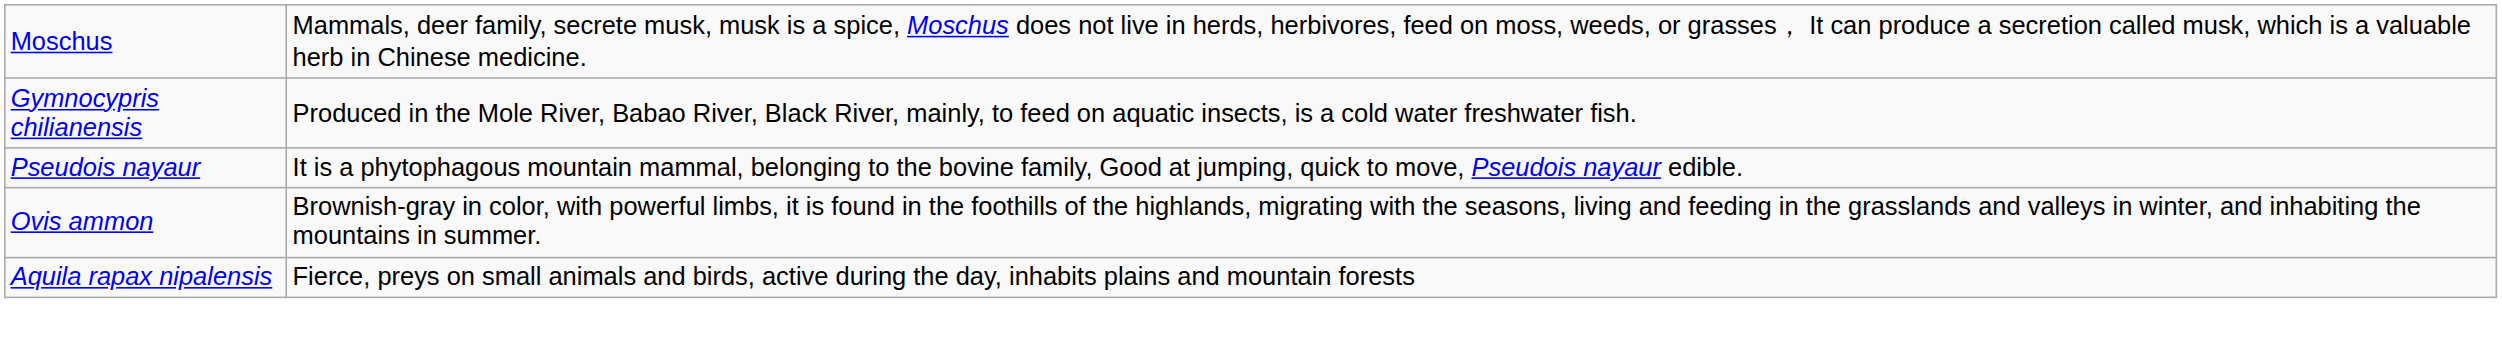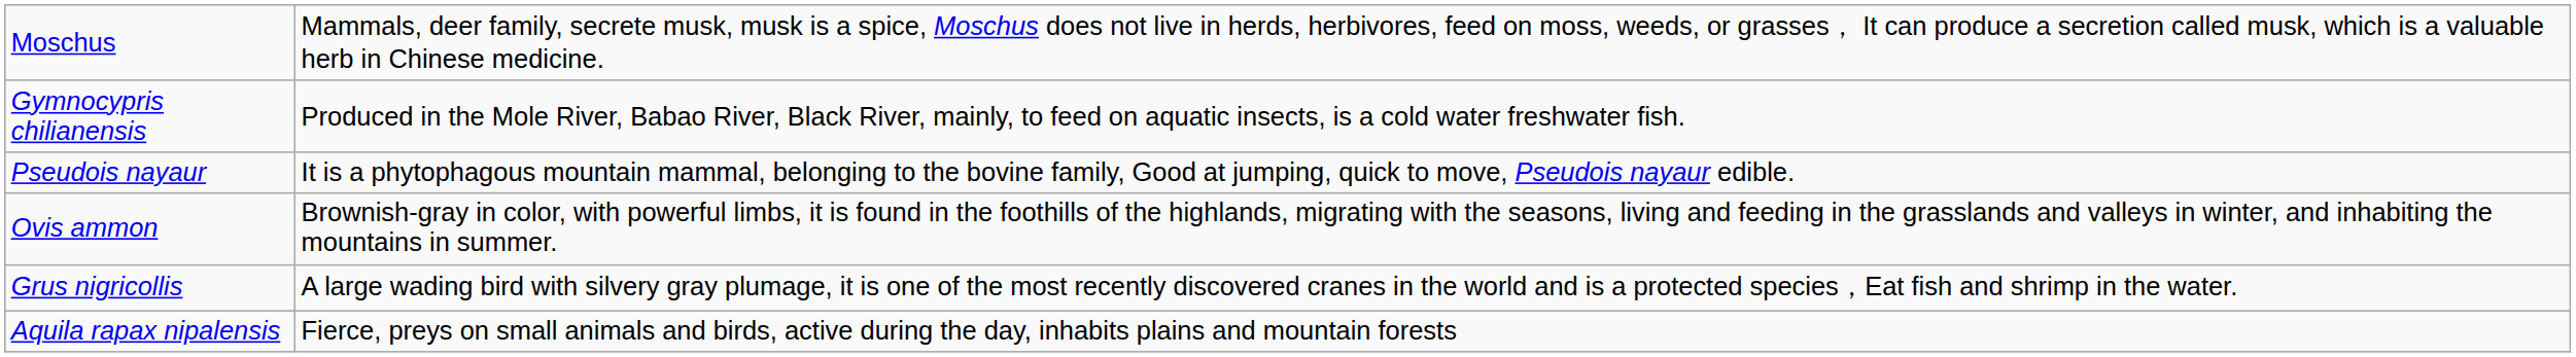 <table class="wikitable">
 <tr>
 <td><a href='#'>Moschus</a></td>
 <td>Mammals, deer family, secrete musk, musk is a spice, <em><a href='#'>Moschus</a></em> does not live in herds, herbivores, feed on moss, weeds, or grasses， It can produce a secretion called musk, which is a valuable herb in Chinese medicine.</td>
 </tr>
 <tr>
 <td><em><a href='#'>Gymnocypris chilianensis</a></em></td>
 <td>Produced in the Mole River, Babao River, Black River, mainly, to feed on aquatic insects, is a cold water freshwater fish.</td>
 </tr>
 <tr>
 <td><em><a href='#'>Pseudois nayaur</a></em></td>
 <td>It is a phytophagous mountain mammal, belonging to the bovine family, Good at jumping, quick to move,  <em><a href='#'>Pseudois nayaur</a></em> edible.</td>
 </tr>
 <tr>
 <td><em><a href='#'>Ovis ammon</a></em></td>
 <td>Brownish-gray in color, with powerful limbs, it is found in the foothills of the highlands, migrating with the seasons, living and feeding in the grasslands and valleys in winter, and inhabiting the mountains in summer.</td>
 </tr>
 <tr>
+<td><em><a href='#'>Grus nigricollis</a></em></td>
+<td>A large wading bird with silvery gray plumage, it is one of the most recently discovered cranes in the world and is a protected species，Eat fish and shrimp in the water.</td>
+</tr>
+<tr>
 <td><em><a href='#'>Aquila rapax nipalensis</a></em></td>
 <td>Fierce, preys on small animals and birds, active during the day, inhabits plains and mountain forests</td>
 </tr>
 </table>
